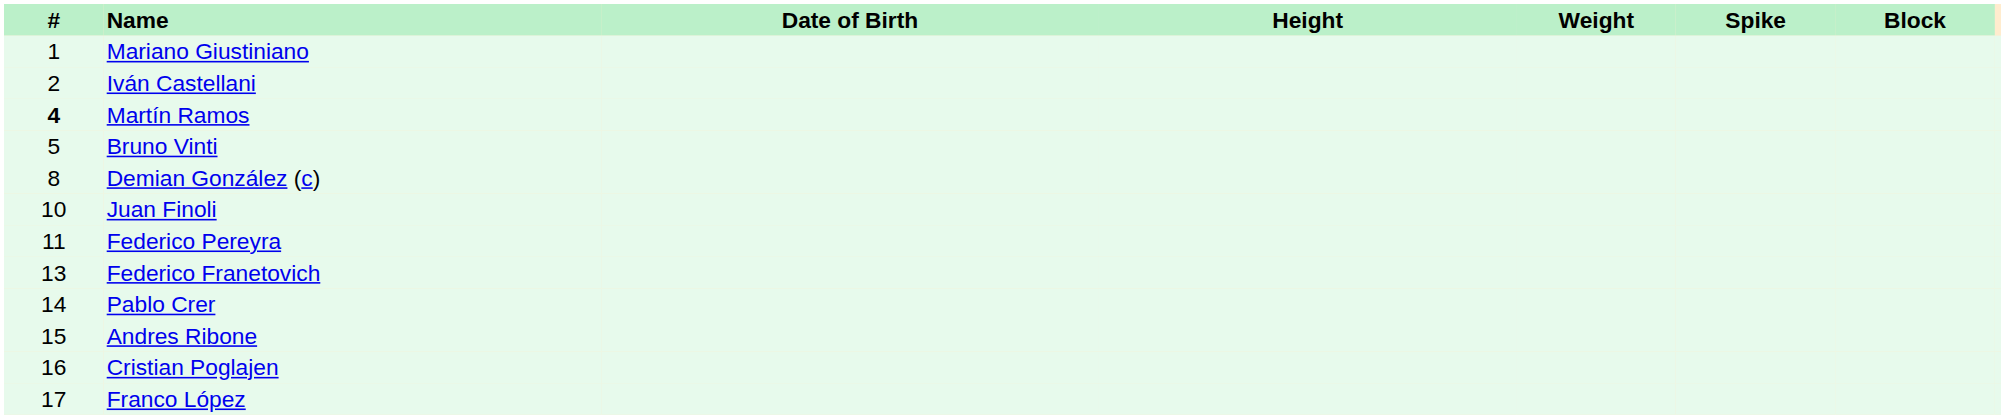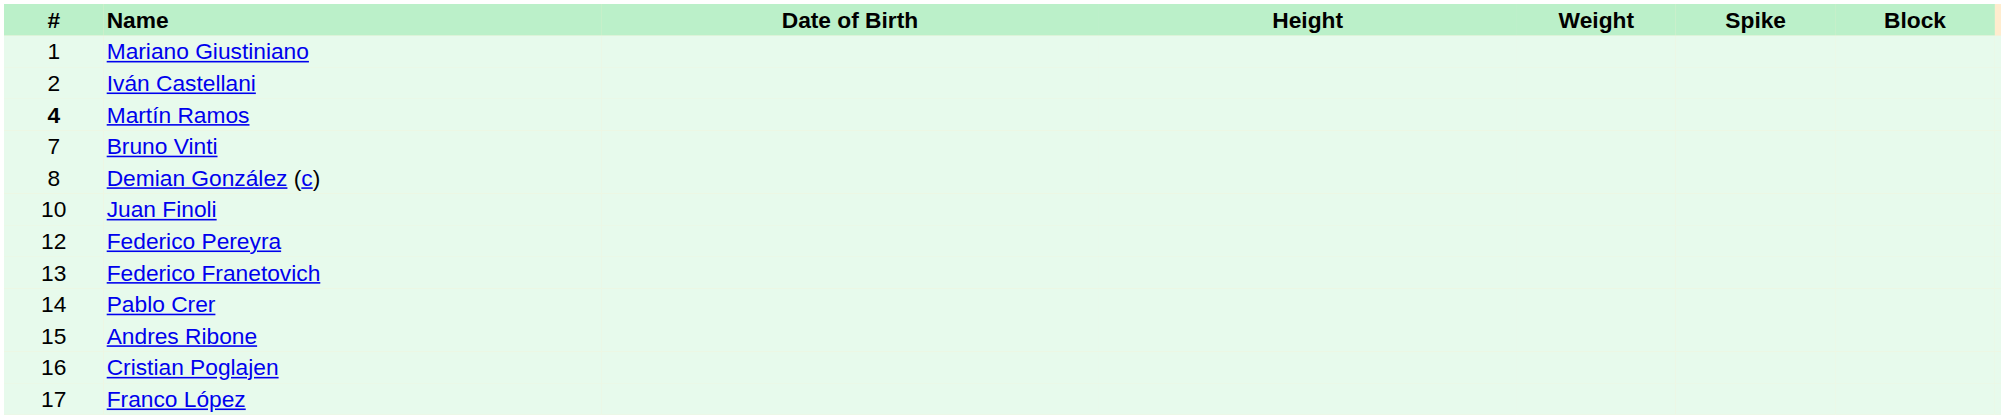 <table border=0 cellpadding=2 cellspacing=0  |- bgcolor=#FFECCE style="text-align:center; font-size:90%;" width=100%>
 <tr bgcolor=#BBF0C9>
 <th width=5%>#</th>
 <th width=25% align=left>Name</th>
 <th width=25%>Date of Birth</th>
 <th width=21%>Height</th>
 <th width=8%>Weight</th>
 <th width=8%>Spike</th>
 <th width=8%>Block</th>
 </tr>
 <tr bgcolor=#E7FAEC>
 <td>1</td>
 <td align=left><a href='#'>Mariano Giustiniano</a></td>
 <td></td>
 <td></td>
 <td></td>
 <td></td>
 <td></td>
 <td></td>
 </tr>
 <tr bgcolor=#E7FAEC>
 <td>2</td>
 <td align=left><a href='#'>Iván Castellani</a></td>
 <td></td>
 <td></td>
 <td></td>
 <td></td>
 <td></td>
 <td></td>
 </tr>
 <tr bgcolor=#E7FAEC>
 <td><strong>4</strong></td>
 <td align=left><a href='#'>Martín Ramos</a></td>
 <td></td>
 <td></td>
 <td></td>
 <td></td>
 <td></td>
 <td></td>
 </tr>
 <tr bgcolor=#E7FAEC>
-<td>5</td>
+<td>7</td>
 <td align=left><a href='#'>Bruno Vinti</a></td>
 <td></td>
 <td></td>
 <td></td>
 <td></td>
 <td></td>
 <td></td>
 </tr>
 <tr bgcolor=#E7FAEC>
 <td>8</td>
 <td align=left><a href='#'>Demian González</a> (<a href='#'>c</a>)</td>
 <td></td>
 <td></td>
 <td></td>
 <td></td>
 <td></td>
 <td></td>
 </tr>
 <tr bgcolor=#E7FAEC>
 <td>10</td>
 <td align=left><a href='#'>Juan Finoli</a></td>
 <td></td>
 <td></td>
 <td></td>
 <td></td>
 <td></td>
 <td></td>
 </tr>
 <tr bgcolor=#E7FAEC>
-<td>11</td>
+<td>12</td>
 <td align=left><a href='#'>Federico Pereyra</a></td>
 <td></td>
 <td></td>
 <td></td>
 <td></td>
 <td></td>
 <td></td>
 </tr>
 <tr bgcolor=#E7FAEC>
 <td>13</td>
 <td align=left><a href='#'>Federico Franetovich</a></td>
 <td></td>
 <td></td>
 <td></td>
 <td></td>
 <td></td>
 <td></td>
 </tr>
 <tr bgcolor=#E7FAEC>
 <td>14</td>
 <td align=left><a href='#'>Pablo Crer</a></td>
 <td></td>
 <td></td>
 <td></td>
 <td></td>
 <td></td>
 <td></td>
 </tr>
 <tr bgcolor=#E7FAEC>
 <td>15</td>
 <td align=left><a href='#'>Andres Ribone</a></td>
 <td></td>
 <td></td>
 <td></td>
 <td></td>
 <td></td>
 <td></td>
 </tr>
 <tr bgcolor=#E7FAEC>
 <td>16</td>
 <td align=left><a href='#'>Cristian Poglajen</a></td>
 <td></td>
 <td></td>
 <td></td>
 <td></td>
 <td></td>
 <td></td>
 </tr>
 <tr bgcolor=#E7FAEC>
 <td>17</td>
 <td align=left><a href='#'>Franco López</a></td>
 <td></td>
 <td></td>
 <td></td>
 <td></td>
 <td></td>
 <td></td>
 </tr>
 </table>
